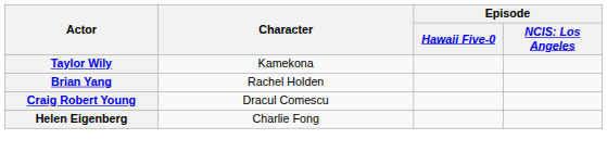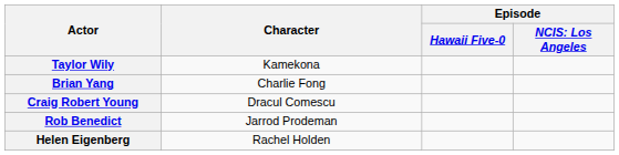 <table class="wikitable" style="width:65%; text-align:center;">
 <tr>
 <th scope="col" rowspan="2" width=12%>Actor</th>
 <th scope="col" rowspan="2" width=20%>Character</th>
 <th scope="col" colspan="2">Episode</th>
 </tr>
 <tr>
 <th scope="col" width=7%><em><a href='#'>Hawaii Five-0</a></em></th>
 <th scope="col" width=7%><em><a href='#'>NCIS: Los Angeles</a></em></th>
 </tr>
 <tr>
 <th scope="row"><a href='#'>Taylor Wily</a></th>
 <td>Kamekona</td>
 <td></td>
 <td></td>
 </tr>
 <tr>
 <th scope="row"><a href='#'>Brian Yang</a></th>
-<td>Rachel Holden</td>
+<td>Charlie Fong</td>
 <td></td>
 <td></td>
 </tr>
 <tr>
 <th scope="row"><a href='#'>Craig Robert Young</a></th>
 <td>Dracul Comescu</td>
 <td></td>
 <td></td>
 </tr>
 <tr>
+<th scope="row"><a href='#'>Rob Benedict</a></th>
+<td>Jarrod Prodeman</td>
+<td></td>
+<td></td>
+</tr>
+<tr>
 <th scope="row">Helen Eigenberg</th>
-<td>Charlie Fong</td>
+<td>Rachel Holden</td>
 <td></td>
 <td></td>
 </tr>
 </table>
